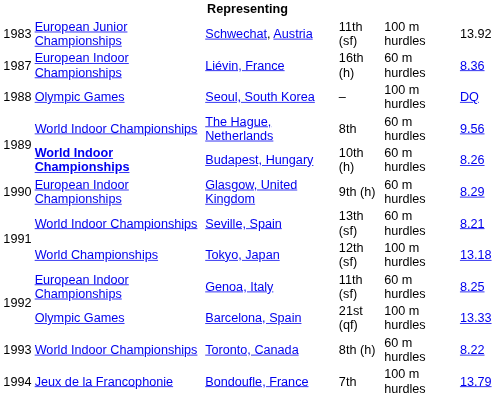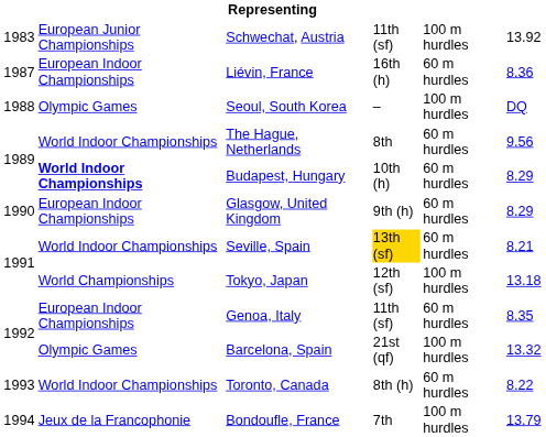 <table>
 <tr>
 <th colspan="6">Representing </th>
 </tr>
 <tr>
 <td>1983</td>
 <td><a href='#'>European Junior Championships</a></td>
 <td><a href='#'>Schwechat</a>, <a href='#'>Austria</a></td>
 <td>11th (sf)</td>
 <td>100 m hurdles</td>
 <td>13.92</td>
 </tr>
 <tr>
 <td>1987</td>
 <td><a href='#'>European Indoor Championships</a></td>
 <td><a href='#'>Liévin, France</a></td>
 <td>16th (h)</td>
 <td>60 m hurdles</td>
 <td><a href='#'>8.36</a></td>
 </tr>
 <tr>
 <td>1988</td>
 <td><a href='#'>Olympic Games</a></td>
 <td><a href='#'>Seoul, South Korea</a></td>
 <td>–</td>
 <td>100 m hurdles</td>
 <td><a href='#'>DQ</a></td>
 </tr>
 <tr>
 <td rowspan=2>1989</td>
 <td><a href='#'>World Indoor Championships</a></td>
 <td><a href='#'>The Hague, Netherlands</a></td>
 <td>8th</td>
 <td>60 m hurdles</td>
 <td><a href='#'>9.56</a></td>
 </tr>
 <tr>
 <td><strong><a href='#'>World Indoor Championships</a></strong></td>
 <td><a href='#'>Budapest, Hungary</a></td>
 <td>10th (h)</td>
 <td>60 m hurdles</td>
-<td><a href='#'>8.26</a></td>
+<td><a href='#'>8.29</a></td>
 </tr>
 <tr>
 <td>1990</td>
 <td><a href='#'>European Indoor Championships</a></td>
 <td><a href='#'>Glasgow, United Kingdom</a></td>
 <td>9th (h)</td>
 <td>60 m hurdles</td>
 <td><a href='#'>8.29</a></td>
 </tr>
 <tr>
 <td rowspan=2>1991</td>
 <td><a href='#'>World Indoor Championships</a></td>
 <td><a href='#'>Seville, Spain</a></td>
-<td>13th (sf)</td>
+<td style="background: gold;">13th (sf)</td>
 <td>60 m hurdles</td>
 <td><a href='#'>8.21</a></td>
 </tr>
 <tr>
 <td><a href='#'>World Championships</a></td>
 <td><a href='#'>Tokyo, Japan</a></td>
 <td>12th (sf)</td>
 <td>100 m hurdles</td>
 <td><a href='#'>13.18</a></td>
 </tr>
 <tr>
 <td rowspan=2>1992</td>
 <td><a href='#'>European Indoor Championships</a></td>
 <td><a href='#'>Genoa, Italy</a></td>
 <td>11th (sf)</td>
 <td>60 m hurdles</td>
-<td><a href='#'>8.25</a></td>
+<td><a href='#'>8.35</a></td>
 </tr>
 <tr>
 <td><a href='#'>Olympic Games</a></td>
 <td><a href='#'>Barcelona, Spain</a></td>
 <td>21st (qf)</td>
 <td>100 m hurdles</td>
-<td><a href='#'>13.33</a></td>
+<td><a href='#'>13.32</a></td>
 </tr>
 <tr>
 <td>1993</td>
 <td><a href='#'>World Indoor Championships</a></td>
 <td><a href='#'>Toronto, Canada</a></td>
 <td>8th (h)</td>
 <td>60 m hurdles</td>
 <td><a href='#'>8.22</a></td>
 </tr>
 <tr>
 <td>1994</td>
 <td><a href='#'>Jeux de la Francophonie</a></td>
 <td><a href='#'>Bondoufle, France</a></td>
 <td>7th</td>
 <td>100 m hurdles</td>
 <td><a href='#'>13.79</a></td>
 </tr>
 </table>
